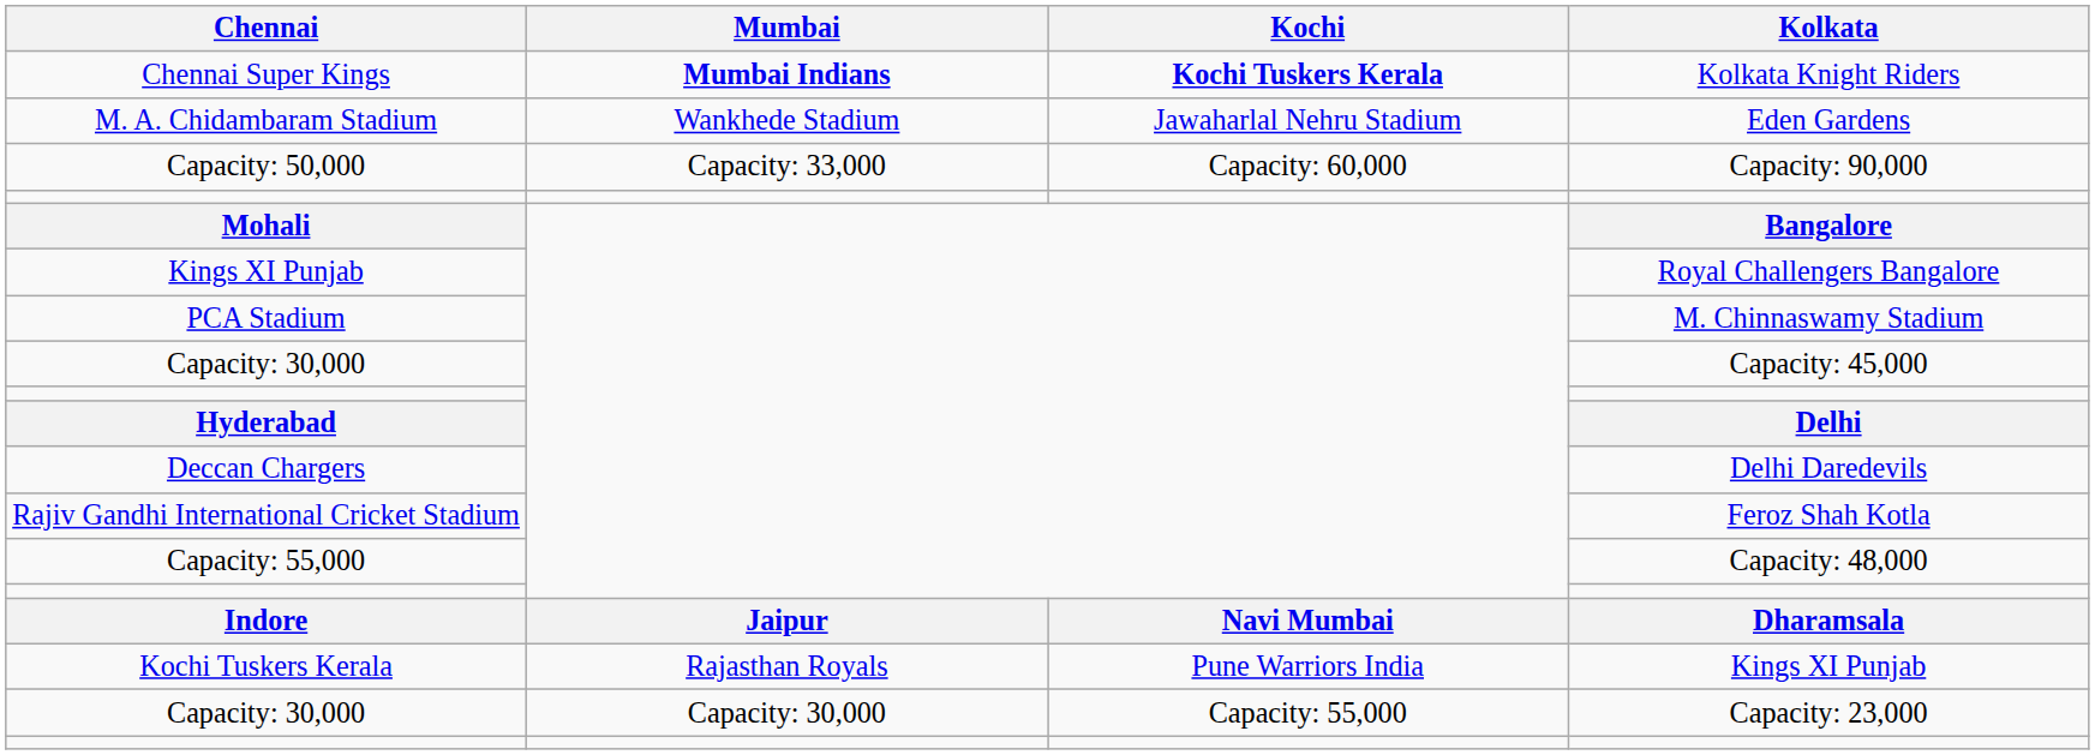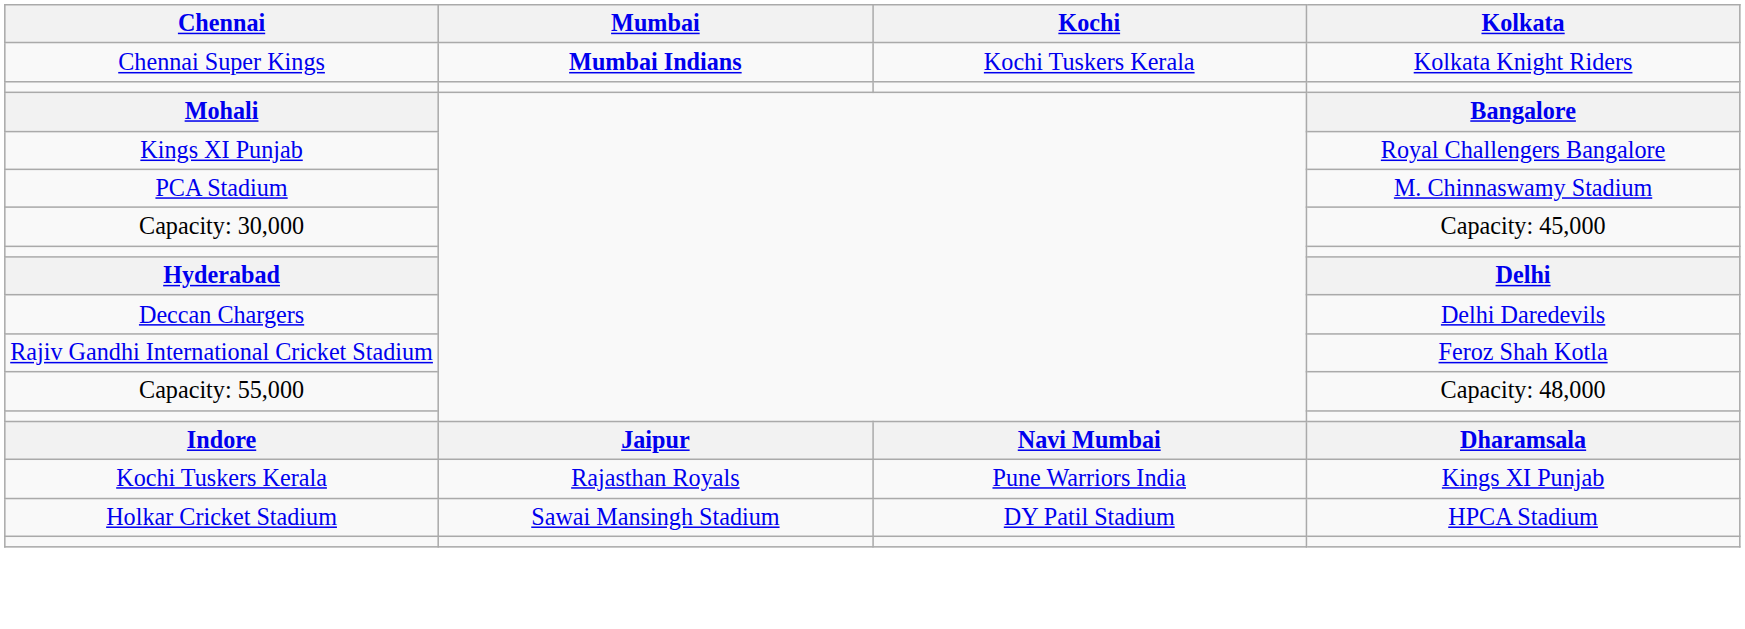 <table class="wikitable" style="text-align:center; margin:0 auto">
 <tr>
 <th width="25%"><a href='#'>Chennai</a></th>
 <th width="25%"><a href='#'>Mumbai</a></th>
 <th width="25%"><a href='#'>Kochi</a></th>
 <th width="25%"><a href='#'>Kolkata</a></th>
 </tr>
 <tr>
 <td><a href='#'>Chennai Super Kings</a></td>
 <td><strong><a href='#'>Mumbai Indians</a></strong></td>
-<td><strong><a href='#'>Kochi Tuskers Kerala</a></strong></td>
+<td><a href='#'>Kochi Tuskers Kerala</a></td>
 <td><a href='#'>Kolkata Knight Riders</a></td>
-</tr>
-<tr>
-<td><a href='#'>M. A. Chidambaram Stadium</a></td>
-<td><a href='#'>Wankhede Stadium</a></td>
-<td><a href='#'>Jawaharlal Nehru Stadium</a></td>
-<td><a href='#'>Eden Gardens</a></td>
-</tr>
-<tr>
-<td>Capacity: 50,000</td>
-<td>Capacity: 33,000</td>
-<td>Capacity: 60,000</td>
-<td>Capacity: 90,000</td>
 </tr>
 <tr>
 <td></td>
 <td></td>
 <td></td>
 <td></td>
 </tr>
 <tr>
 <th><a href='#'>Mohali</a></th>
 <td rowspan="10" colspan="2"></td>
 <th><a href='#'>Bangalore</a></th>
 </tr>
 <tr>
 <td><a href='#'>Kings XI Punjab</a></td>
 <td><a href='#'>Royal Challengers Bangalore</a></td>
 </tr>
 <tr>
 <td><a href='#'>PCA Stadium</a></td>
 <td><a href='#'>M. Chinnaswamy Stadium</a></td>
 </tr>
 <tr>
 <td>Capacity: 30,000</td>
 <td>Capacity: 45,000</td>
 </tr>
 <tr>
 <td></td>
 <td></td>
 </tr>
 <tr>
 <th><a href='#'>Hyderabad</a></th>
 <th><a href='#'>Delhi</a></th>
 </tr>
 <tr>
 <td><a href='#'>Deccan Chargers</a></td>
 <td><a href='#'>Delhi Daredevils</a></td>
 </tr>
 <tr>
 <td><a href='#'>Rajiv Gandhi International Cricket Stadium</a></td>
 <td><a href='#'>Feroz Shah Kotla</a></td>
 </tr>
 <tr>
 <td>Capacity: 55,000</td>
 <td>Capacity: 48,000</td>
 </tr>
 <tr>
 <td></td>
 <td></td>
 </tr>
 <tr>
 <th><a href='#'>Indore</a></th>
 <th><a href='#'>Jaipur</a></th>
 <th><a href='#'>Navi Mumbai</a></th>
 <th><a href='#'>Dharamsala</a></th>
 </tr>
 <tr>
 <td><a href='#'>Kochi Tuskers Kerala</a></td>
 <td><a href='#'>Rajasthan Royals</a></td>
 <td><a href='#'>Pune Warriors India</a></td>
 <td><a href='#'>Kings XI Punjab</a></td>
 </tr>
 <tr>
-<td>Capacity: 30,000</td>
-<td>Capacity: 30,000</td>
-<td>Capacity: 55,000</td>
-<td>Capacity: 23,000</td>
+<td><a href='#'>Holkar Cricket Stadium</a></td>
+<td><a href='#'>Sawai Mansingh Stadium</a></td>
+<td><a href='#'>DY Patil Stadium</a></td>
+<td><a href='#'>HPCA Stadium</a></td>
 </tr>
 <tr>
 <td></td>
 <td></td>
 <td></td>
 <td></td>
 </tr>
 </table>
